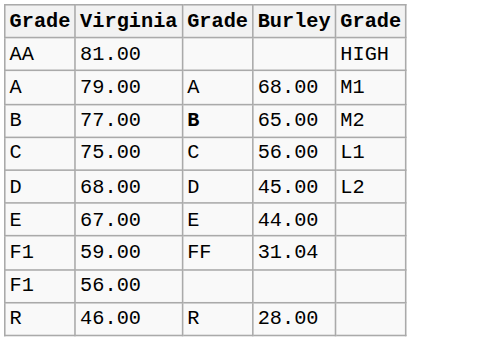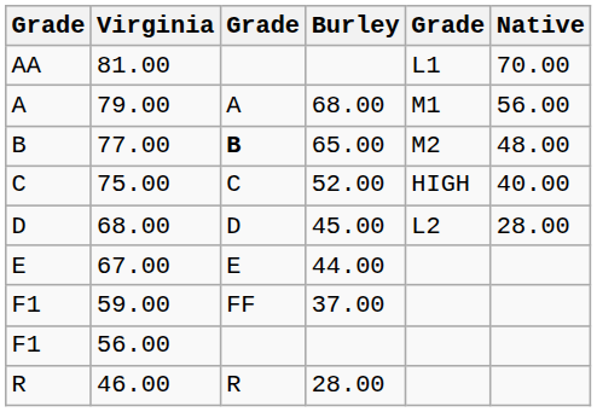 <table class="wikitable">
 <tr>
 <th>Grade</th>
 <th>Virginia</th>
 <th>Grade</th>
 <th>Burley</th>
 <th>Grade</th>
+<th>Native</th>
 </tr>
 <tr>
 <td>AA</td>
 <td>81.00</td>
 <td></td>
 <td></td>
-<td>HIGH</td>
+<td>L1</td>
+<td>70.00</td>
 </tr>
 <tr>
 <td>A</td>
 <td>79.00</td>
 <td>A</td>
 <td>68.00</td>
 <td>M1</td>
+<td>56.00</td>
 </tr>
 <tr>
 <td>B</td>
 <td>77.00</td>
 <td><strong>B</strong></td>
 <td>65.00</td>
 <td>M2</td>
+<td>48.00</td>
 </tr>
 <tr>
 <td>C</td>
 <td>75.00</td>
 <td>C</td>
-<td>56.00</td>
-<td>L1</td>
+<td>52.00</td>
+<td>HIGH</td>
+<td>40.00</td>
 </tr>
 <tr>
 <td>D</td>
 <td>68.00</td>
 <td>D</td>
 <td>45.00</td>
 <td>L2</td>
+<td>28.00</td>
 </tr>
 <tr>
 <td>E</td>
 <td>67.00</td>
 <td>E</td>
 <td>44.00</td>
 <td></td>
+<td></td>
 </tr>
 <tr>
 <td>F1</td>
 <td>59.00</td>
 <td>FF</td>
-<td>31.04</td>
+<td>37.00</td>
+<td></td>
 <td></td>
 </tr>
 <tr>
 <td>F1</td>
 <td>56.00</td>
+<td></td>
 <td></td>
 <td></td>
 <td></td>
 </tr>
 <tr>
 <td>R</td>
 <td>46.00</td>
 <td>R</td>
 <td>28.00</td>
 <td></td>
+<td></td>
 </tr>
 </table>
